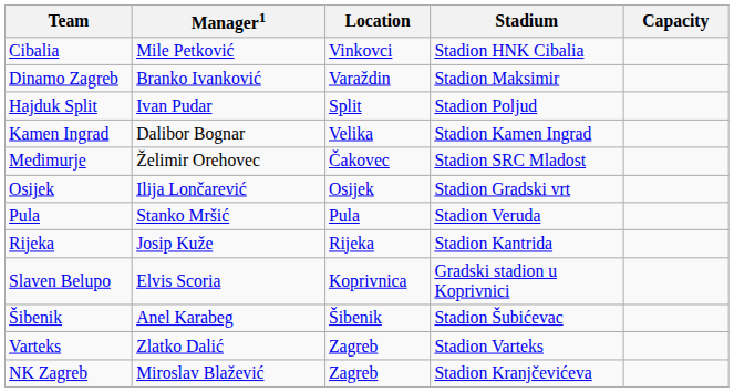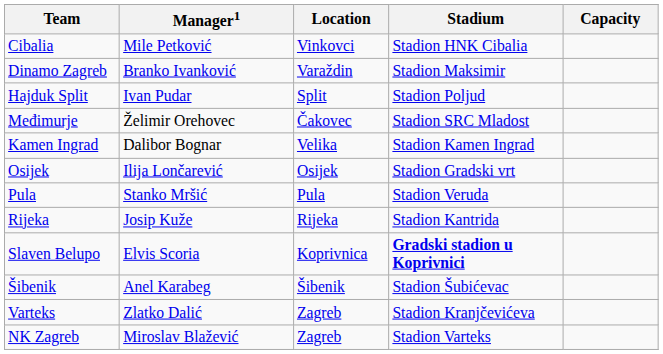 <table class="wikitable sortable" style="text-align: left;">
 <tr>
 <th width="110">Team</th>
 <th width="170">Manager<sup>1</sup></th>
 <th width="90">Location</th>
 <th width="170">Stadium</th>
 <th width="90">Capacity</th>
 </tr>
 <tr>
 <td><a href='#'>Cibalia</a></td>
 <td> <a href='#'>Mile Petković</a></td>
 <td><a href='#'>Vinkovci</a></td>
 <td><a href='#'>Stadion HNK Cibalia</a></td>
 <td></td>
 </tr>
 <tr>
 <td><a href='#'>Dinamo Zagreb</a></td>
 <td> <a href='#'>Branko Ivanković</a></td>
 <td><a href='#'>Varaždin</a></td>
 <td><a href='#'>Stadion Maksimir</a></td>
 <td></td>
 </tr>
 <tr>
 <td><a href='#'>Hajduk Split</a></td>
 <td> <a href='#'>Ivan Pudar</a></td>
 <td><a href='#'>Split</a></td>
 <td><a href='#'>Stadion Poljud</a></td>
 <td></td>
 </tr>
 <tr>
+<td><a href='#'>Međimurje</a></td>
+<td> Želimir Orehovec</td>
+<td><a href='#'>Čakovec</a></td>
+<td><a href='#'>Stadion SRC Mladost</a></td>
+<td></td>
+</tr>
+<tr>
 <td><a href='#'>Kamen Ingrad</a></td>
 <td> Dalibor Bognar</td>
 <td><a href='#'>Velika</a></td>
 <td><a href='#'>Stadion Kamen Ingrad</a></td>
-<td></td>
-</tr>
-<tr>
-<td><a href='#'>Međimurje</a></td>
-<td> Želimir Orehovec</td>
-<td><a href='#'>Čakovec</a></td>
-<td><a href='#'>Stadion SRC Mladost</a></td>
 <td></td>
 </tr>
 <tr>
 <td><a href='#'>Osijek</a></td>
 <td> <a href='#'>Ilija Lončarević</a></td>
 <td><a href='#'>Osijek</a></td>
 <td><a href='#'>Stadion Gradski vrt</a></td>
 <td></td>
 </tr>
 <tr>
 <td><a href='#'>Pula</a></td>
 <td> <a href='#'>Stanko Mršić</a></td>
 <td><a href='#'>Pula</a></td>
 <td><a href='#'>Stadion Veruda</a></td>
 <td></td>
 </tr>
 <tr>
 <td><a href='#'>Rijeka</a></td>
 <td> <a href='#'>Josip Kuže</a></td>
 <td><a href='#'>Rijeka</a></td>
 <td><a href='#'>Stadion Kantrida</a></td>
 <td></td>
 </tr>
 <tr>
 <td><a href='#'>Slaven Belupo</a></td>
 <td> <a href='#'>Elvis Scoria</a></td>
 <td><a href='#'>Koprivnica</a></td>
-<td><a href='#'>Gradski stadion u Koprivnici</a></td>
+<td><strong><a href='#'>Gradski stadion u Koprivnici</a></strong></td>
 <td></td>
 </tr>
 <tr>
 <td><a href='#'>Šibenik</a></td>
 <td> <a href='#'>Anel Karabeg</a></td>
 <td><a href='#'>Šibenik</a></td>
 <td><a href='#'>Stadion Šubićevac</a></td>
 <td></td>
 </tr>
 <tr>
 <td><a href='#'>Varteks</a></td>
 <td> <a href='#'>Zlatko Dalić</a></td>
 <td><a href='#'>Zagreb</a></td>
-<td><a href='#'>Stadion Varteks</a></td>
+<td><a href='#'>Stadion Kranjčevićeva</a></td>
 <td></td>
 </tr>
 <tr>
 <td><a href='#'>NK Zagreb</a></td>
 <td> <a href='#'>Miroslav Blažević</a></td>
 <td><a href='#'>Zagreb</a></td>
-<td><a href='#'>Stadion Kranjčevićeva</a></td>
+<td><a href='#'>Stadion Varteks</a></td>
 <td></td>
 </tr>
 </table>
